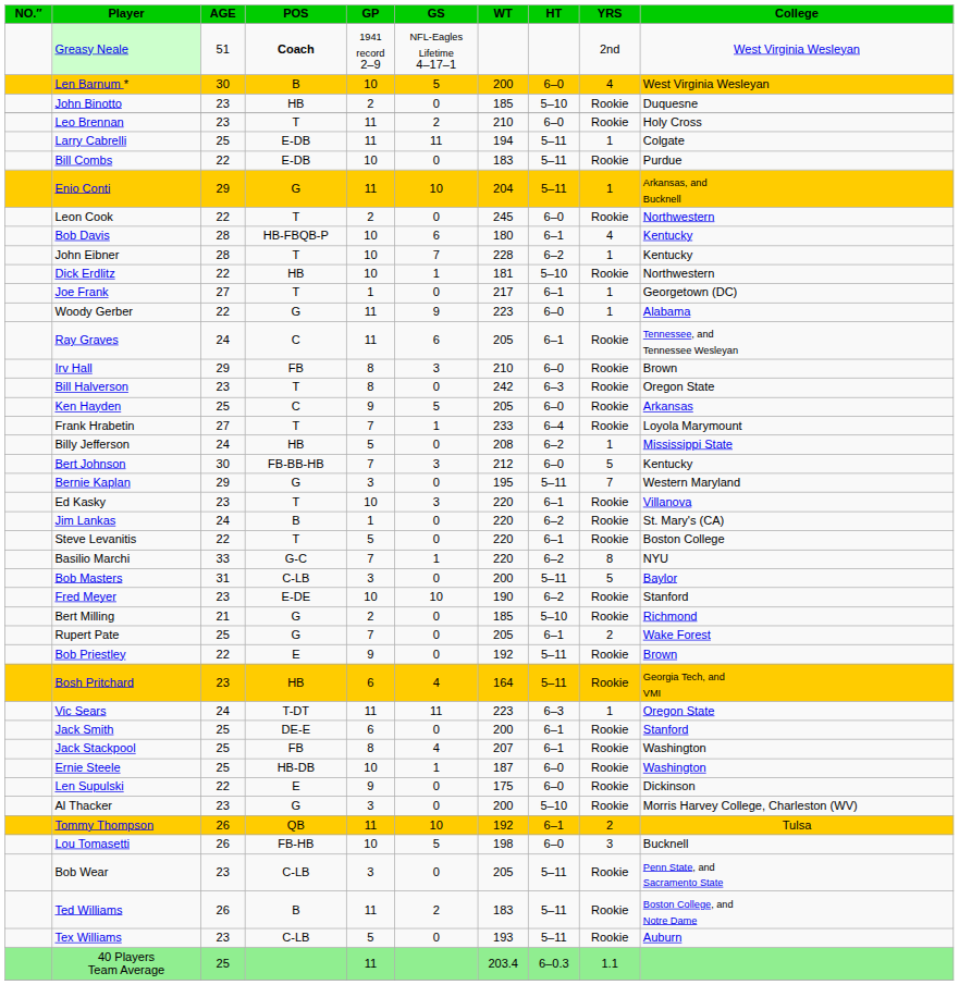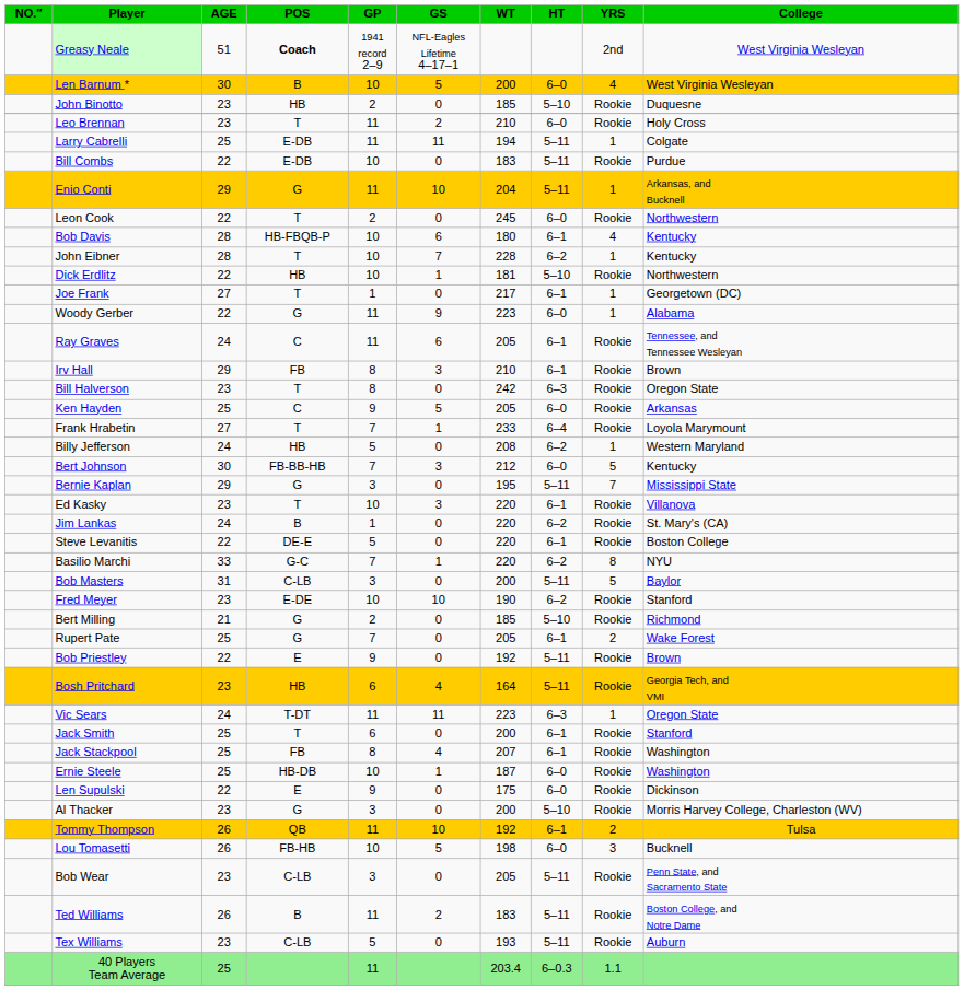 <table class="wikitable sortable sortable" style="width:100%">
 <tr>
 <th style="background:#00cc00;" width=5%>NO.″</th>
 <th !width=20% style="background:#00cc00;">Player</th>
 <th !width=1% style="background:#00cc00;">AGE</th>
 <th !width=6% style="background:#00cc00;">POS</th>
 <th !width=2% style="background:#00cc00;">GP</th>
 <th !width=1% style="background:#00cc00;">GS</th>
 <th !width=2% style="background:#00cc00;">WT</th>
 <th !width=2% style="background:#00cc00;">HT</th>
 <th !width=4% style="background:#00cc00;">YRS</th>
 <th !width=20% style="background:#00cc00;">College</th>
 </tr>
 <tr>
 </tr>
 <tr align=center>
 <td></td>
 <td - align=left bgcolor="#CCFFCC"><a href='#'>Greasy Neale</a></td>
 <td>51</td>
 <td><strong>Coach</strong></td>
 <td><sub>1941<br>record</sub><br>2–9</td>
 <td><sub>NFL-Eagles<br> Lifetime</sub><br>4–17–1</td>
 <td></td>
 <td></td>
 <td>2nd</td>
 <td - align=center><a href='#'>West Virginia Wesleyan</a></td>
 </tr>
 <tr align=center bgcolor=#ffcc00>
 <td></td>
 <td - align=left><a href='#'>Len Barnum </a>*</td>
 <td>30</td>
 <td>B</td>
 <td>10</td>
 <td>5</td>
 <td>200</td>
 <td>6–0</td>
 <td>4</td>
 <td - align=left>West Virginia Wesleyan</td>
 </tr>
 <tr align=center>
 <td></td>
 <td - align=left><a href='#'>John Binotto</a></td>
 <td>23</td>
 <td>HB</td>
 <td>2</td>
 <td>0</td>
 <td>185</td>
 <td>5–10</td>
 <td>Rookie</td>
 <td - align=left>Duquesne</td>
 </tr>
 <tr align=center  bgcolor="90EE90">
 </tr>
 <tr align=center>
 <td></td>
 <td - align=left><a href='#'>Leo Brennan</a></td>
 <td>23</td>
 <td>T</td>
 <td>11</td>
 <td>2</td>
 <td>210</td>
 <td>6–0</td>
 <td>Rookie</td>
 <td - align=left>Holy Cross</td>
 </tr>
 <tr align=center>
 <td></td>
 <td - align=left><a href='#'>Larry Cabrelli</a></td>
 <td>25</td>
 <td>E-DB</td>
 <td>11</td>
 <td>11</td>
 <td>194</td>
 <td>5–11</td>
 <td>1</td>
 <td - align=left>Colgate</td>
 </tr>
 <tr align=center>
 <td></td>
 <td - align=left><a href='#'>Bill Combs</a></td>
 <td>22</td>
 <td>E-DB</td>
 <td>10</td>
 <td>0</td>
 <td>183</td>
 <td>5–11</td>
 <td>Rookie</td>
 <td - align=left>Purdue</td>
 </tr>
 <tr align=center bgcolor=#ffcc00>
 <td></td>
 <td - align=left><a href='#'>Enio Conti</a></td>
 <td>29</td>
 <td>G</td>
 <td>11</td>
 <td>10</td>
 <td>204</td>
 <td>5–11</td>
 <td>1</td>
 <td - align=left><sub> 	Arkansas, and <br>Bucknell</sub></td>
 </tr>
 <tr align=center>
 <td></td>
 <td - align=left>Leon Cook</td>
 <td>22</td>
 <td>T</td>
 <td>2</td>
 <td>0</td>
 <td>245</td>
 <td>6–0</td>
 <td>Rookie</td>
 <td - align=left><a href='#'>Northwestern</a></td>
 </tr>
 <tr align=center>
 <td></td>
 <td - align=left><a href='#'>Bob Davis</a></td>
 <td>28</td>
 <td>HB-FBQB-P</td>
 <td>10</td>
 <td>6</td>
 <td>180</td>
 <td>6–1</td>
 <td>4</td>
 <td - align=left><a href='#'>Kentucky</a></td>
 </tr>
 <tr align=center>
 <td></td>
 <td - align=left>John Eibner</td>
 <td>28</td>
 <td>T</td>
 <td>10</td>
 <td>7</td>
 <td>228</td>
 <td>6–2</td>
 <td>1</td>
 <td - align=left>Kentucky</td>
 </tr>
 <tr align=center>
 <td></td>
 <td - align=left><a href='#'>Dick Erdlitz</a></td>
 <td>22</td>
 <td>HB</td>
 <td>10</td>
 <td>1</td>
 <td>181</td>
 <td>5–10</td>
 <td>Rookie</td>
 <td - align=left>Northwestern</td>
 </tr>
 <tr align=center>
 <td></td>
 <td - align=left><a href='#'>Joe Frank</a></td>
 <td>27</td>
 <td>T</td>
 <td>1</td>
 <td>0</td>
 <td>217</td>
 <td>6–1</td>
 <td>1</td>
 <td - align=left>Georgetown (DC)</td>
 </tr>
 <tr align=center>
 <td></td>
 <td - align=left>Woody Gerber</td>
 <td>22</td>
 <td>G</td>
 <td>11</td>
 <td>9</td>
 <td>223</td>
 <td>6–0</td>
 <td>1</td>
 <td - align=left><a href='#'>Alabama</a></td>
 </tr>
 <tr align=center>
 <td></td>
 <td - align=left><a href='#'>Ray Graves</a></td>
 <td>24</td>
 <td>C</td>
 <td>11</td>
 <td>6</td>
 <td>205</td>
 <td>6–1</td>
 <td>Rookie</td>
 <td - align=left><sub><a href='#'>Tennessee</a>, and<br>Tennessee Wesleyan</sub></td>
 </tr>
 <tr align=center>
 <td></td>
 <td - align=left><a href='#'>Irv Hall</a></td>
 <td>29</td>
 <td>FB</td>
 <td>8</td>
 <td>3</td>
 <td>210</td>
-<td>6–0</td>
+<td>6–1</td>
 <td>Rookie</td>
 <td - align=left>Brown</td>
 </tr>
 <tr align=center>
 <td></td>
 <td - align=left><a href='#'>Bill Halverson</a></td>
 <td>23</td>
 <td>T</td>
 <td>8</td>
 <td>0</td>
 <td>242</td>
 <td>6–3</td>
 <td>Rookie</td>
 <td - align=left>Oregon State</td>
 </tr>
 <tr align=center>
 <td></td>
 <td - align=left><a href='#'>Ken Hayden</a></td>
 <td>25</td>
 <td>C</td>
 <td>9</td>
 <td>5</td>
 <td>205</td>
 <td>6–0</td>
 <td>Rookie</td>
 <td - align=left><a href='#'>Arkansas</a></td>
 </tr>
 <tr align=center>
 <td></td>
 <td - align=left>Frank Hrabetin</td>
 <td>27</td>
 <td>T</td>
 <td>7</td>
 <td>1</td>
 <td>233</td>
 <td>6–4</td>
 <td>Rookie</td>
 <td - align=left>Loyola Marymount</td>
 </tr>
 <tr align=center>
 <td></td>
 <td - align=left>Billy Jefferson</td>
 <td>24</td>
 <td>HB</td>
 <td>5</td>
 <td>0</td>
 <td>208</td>
 <td>6–2</td>
 <td>1</td>
-<td - align=left><a href='#'>Mississippi State</a></td>
+<td - align=left>Western Maryland</td>
 </tr>
 <tr align=center>
 <td></td>
 <td - align=left><a href='#'>Bert Johnson</a></td>
 <td>30</td>
 <td>FB-BB-HB</td>
 <td>7</td>
 <td>3</td>
 <td>212</td>
 <td>6–0</td>
 <td>5</td>
 <td - align=left>Kentucky</td>
 </tr>
 <tr align=center>
 <td></td>
 <td - align=left><a href='#'>Bernie Kaplan</a></td>
 <td>29</td>
 <td>G</td>
 <td>3</td>
 <td>0</td>
 <td>195</td>
 <td>5–11</td>
 <td>7</td>
-<td - align=left>Western Maryland</td>
+<td - align=left><a href='#'>Mississippi State</a></td>
 </tr>
 <tr align=center>
 <td></td>
 <td - align=left>Ed Kasky</td>
 <td>23</td>
 <td>T</td>
 <td>10</td>
 <td>3</td>
 <td>220</td>
 <td>6–1</td>
 <td>Rookie</td>
 <td - align=left><a href='#'>Villanova</a></td>
 </tr>
 <tr align=center>
 <td></td>
 <td - align=left><a href='#'>Jim Lankas</a></td>
 <td>24</td>
 <td>B</td>
 <td>1</td>
 <td>0</td>
 <td>220</td>
 <td>6–2</td>
 <td>Rookie</td>
 <td - align=left>St. Mary's (CA)</td>
 </tr>
 <tr align=center>
 <td></td>
 <td - align=left>Steve Levanitis</td>
 <td>22</td>
-<td>T</td>
+<td>DE-E</td>
 <td>5</td>
 <td>0</td>
 <td>220</td>
 <td>6–1</td>
 <td>Rookie</td>
 <td - align=left>Boston College</td>
 </tr>
 <tr align=center>
 <td></td>
 <td - align=left>Basilio Marchi</td>
 <td>33</td>
 <td>G-C</td>
 <td>7</td>
 <td>1</td>
 <td>220</td>
 <td>6–2</td>
 <td>8</td>
 <td - align=left>NYU</td>
 </tr>
 <tr align=center>
 <td></td>
 <td - align=left><a href='#'>Bob Masters</a></td>
 <td>31</td>
 <td>C-LB</td>
 <td>3</td>
 <td>0</td>
 <td>200</td>
 <td>5–11</td>
 <td>5</td>
 <td - align=left><a href='#'>Baylor</a></td>
 </tr>
 <tr align=center>
 <td></td>
 <td - align=left><a href='#'>Fred Meyer</a></td>
 <td>23</td>
 <td>E-DE</td>
 <td>10</td>
 <td>10</td>
 <td>190</td>
 <td>6–2</td>
 <td>Rookie</td>
 <td - align=left>Stanford</td>
 </tr>
 <tr align=center>
 <td></td>
 <td - align=left>Bert Milling</td>
 <td>21</td>
 <td>G</td>
 <td>2</td>
 <td>0</td>
 <td>185</td>
 <td>5–10</td>
 <td>Rookie</td>
 <td - align=left><a href='#'>Richmond</a></td>
 </tr>
 <tr align=center>
 <td></td>
 <td - align=left>Rupert Pate</td>
 <td>25</td>
 <td>G</td>
 <td>7</td>
 <td>0</td>
 <td>205</td>
 <td>6–1</td>
 <td>2</td>
 <td - align=left><a href='#'>Wake Forest</a></td>
 </tr>
 <tr align=center>
 <td></td>
 <td - align=left><a href='#'>Bob Priestley</a></td>
 <td>22</td>
 <td>E</td>
 <td>9</td>
 <td>0</td>
 <td>192</td>
 <td>5–11</td>
 <td>Rookie</td>
 <td - align=left><a href='#'>Brown</a></td>
 </tr>
 <tr align=center bgcolor=#ffcc00>
 <td></td>
 <td - align=left><a href='#'>Bosh Pritchard</a></td>
 <td>23</td>
 <td>HB</td>
 <td>6</td>
 <td>4</td>
 <td>164</td>
 <td>5–11</td>
 <td>Rookie</td>
 <td - align=left><sub>Georgia Tech, and<br>VMI</sub></td>
 </tr>
 <tr align=center>
 <td></td>
 <td - align=left><a href='#'>Vic Sears</a></td>
 <td>24</td>
 <td>T-DT</td>
 <td>11</td>
 <td>11</td>
 <td>223</td>
 <td>6–3</td>
 <td>1</td>
 <td - align=left><a href='#'>Oregon State</a></td>
 </tr>
 <tr align=center>
 <td></td>
 <td - align=left><a href='#'>Jack Smith</a></td>
 <td>25</td>
-<td>DE-E</td>
+<td>T</td>
 <td>6</td>
 <td>0</td>
 <td>200</td>
 <td>6–1</td>
 <td>Rookie</td>
 <td - align=left><a href='#'>Stanford</a></td>
 </tr>
 <tr align=center>
 <td></td>
 <td - align=left><a href='#'>Jack Stackpool</a></td>
 <td>25</td>
 <td>FB</td>
 <td>8</td>
 <td>4</td>
 <td>207</td>
 <td>6–1</td>
 <td>Rookie</td>
 <td - align=left>Washington</td>
 </tr>
 <tr align=center>
 <td></td>
 <td - align=left><a href='#'>Ernie Steele</a></td>
 <td>25</td>
 <td>HB-DB</td>
 <td>10</td>
 <td>1</td>
 <td>187</td>
 <td>6–0</td>
 <td>Rookie</td>
 <td - align=left><a href='#'>Washington</a></td>
 </tr>
 <tr align=center>
 <td></td>
 <td - align=left><a href='#'>Len Supulski</a></td>
 <td>22</td>
 <td>E</td>
 <td>9</td>
 <td>0</td>
 <td>175</td>
 <td>6–0</td>
 <td>Rookie</td>
 <td - align=left>Dickinson</td>
 </tr>
 <tr align=center>
 <td></td>
 <td - align=left>Al Thacker</td>
 <td>23</td>
 <td>G</td>
 <td>3</td>
 <td>0</td>
 <td>200</td>
 <td>5–10</td>
 <td>Rookie</td>
 <td - align=left>Morris Harvey College, Charleston (WV)</td>
 </tr>
 <tr align=center bgcolor=#ffcc00>
 <td></td>
 <td - align=left><a href='#'>Tommy Thompson</a></td>
 <td>26</td>
 <td>QB</td>
 <td>11</td>
 <td>10</td>
 <td>192</td>
 <td>6–1</td>
 <td>2</td>
 <td -align=left>Tulsa</td>
 </tr>
 <tr align=center>
 <td></td>
 <td - align=left><a href='#'>Lou Tomasetti</a></td>
 <td>26</td>
 <td>FB-HB</td>
 <td>10</td>
 <td>5</td>
 <td>198</td>
 <td>6–0</td>
 <td>3</td>
 <td - align=left>Bucknell</td>
 </tr>
 <tr align=center>
 <td></td>
 <td - align=left>Bob Wear</td>
 <td>23</td>
 <td>C-LB</td>
 <td>3</td>
 <td>0</td>
 <td>205</td>
 <td>5–11</td>
 <td>Rookie</td>
 <td - align=left><sub><a href='#'>Penn State</a>, and<br><a href='#'>Sacramento State</a> </sub></td>
 </tr>
 <tr align=center>
 <td></td>
 <td - align=left><a href='#'>Ted Williams</a></td>
 <td>26</td>
 <td>B</td>
 <td>11</td>
 <td>2</td>
 <td>183</td>
 <td>5–11</td>
 <td>Rookie</td>
 <td - align=left><sub><a href='#'>Boston College</a>, and<br><a href='#'>Notre Dame</a></sub></td>
 </tr>
 <tr align=center>
 <td></td>
 <td - align=left><a href='#'>Tex Williams</a></td>
 <td>23</td>
 <td>C-LB</td>
 <td>5</td>
 <td>0</td>
 <td>193</td>
 <td>5–11</td>
 <td>Rookie</td>
 <td - align=left><a href='#'>Auburn</a></td>
 </tr>
 <tr align=center	  bgcolor="90EE90">
 <td></td>
 <td>40 Players<br> Team Average</td>
 <td>25</td>
 <td></td>
 <td>11</td>
 <td></td>
 <td>203.4</td>
 <td>6–0.3</td>
 <td>1.1</td>
 <td></td>
 </tr>
 <tr align=center>
 </tr>
 </table>
